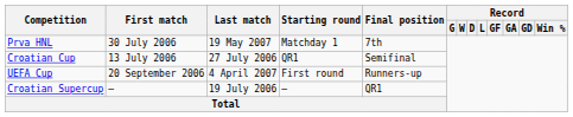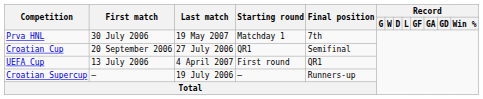 <table class="wikitable" style="text-align: center">
 <tr>
 <th rowspan="2">Competition</th>
 <th rowspan="2">First match</th>
 <th rowspan="2">Last match</th>
 <th rowspan="2">Starting round</th>
 <th rowspan="2">Final position</th>
 <th colspan="8">Record</th>
 </tr>
 <tr>
 <th>G</th>
 <th>W</th>
 <th>D</th>
 <th>L</th>
 <th>GF</th>
 <th>GA</th>
 <th>GD</th>
 <th>Win %</th>
 </tr>
 <tr>
 <td align=left><a href='#'>Prva HNL</a></td>
 <td align=left>30 July 2006</td>
 <td align=left>19 May 2007</td>
 <td align=left>Matchday 1</td>
 <td align=left>7th<br></td>
 </tr>
 <tr>
 <td align=left><a href='#'>Croatian Cup</a></td>
-<td align=left>13 July 2006</td>
+<td align=left>20 September 2006</td>
 <td align=left>27 July 2006</td>
 <td align=left>QR1</td>
 <td align=left>Semifinal<br></td>
 </tr>
 <tr>
 <td align=left><a href='#'>UEFA Cup</a></td>
-<td align=left>20 September 2006</td>
+<td align=left>13 July 2006</td>
 <td align=left>4 April 2007</td>
 <td align=left>First round</td>
-<td align=left>Runners-up<br></td>
+<td align=left>QR1<br></td>
 </tr>
 <tr>
 <td align=left><a href='#'>Croatian Supercup</a></td>
 <td align=left>–</td>
 <td align=left>19 July 2006</td>
 <td align=left>–</td>
-<td align=left>QR1<br></td>
+<td align=left>Runners-up<br></td>
 </tr>
 <tr>
 <th colspan="5">Total<br></th>
 </tr>
 </table>
